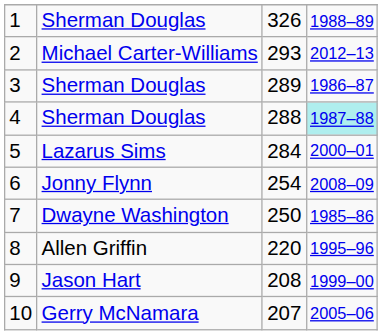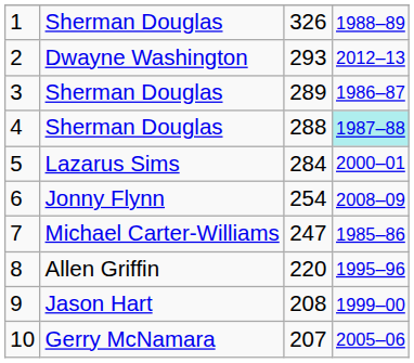 <table class="wikitable">
 <tr>
 </tr>
 <tr>
 <td>1</td>
 <td><a href='#'>Sherman Douglas</a></td>
 <td>326</td>
 <td style="font-size:80%;"><a href='#'>1988–89</a></td>
 </tr>
 <tr>
 <td>2</td>
-<td><a href='#'>Michael Carter-Williams</a></td>
+<td><a href='#'>Dwayne Washington</a></td>
 <td>293</td>
 <td style="font-size:80%;"><a href='#'>2012–13</a></td>
 </tr>
 <tr>
 <td>3</td>
 <td><a href='#'>Sherman Douglas</a></td>
 <td>289</td>
 <td style="font-size:80%;"><a href='#'>1986–87</a></td>
 </tr>
 <tr>
 <td>4</td>
 <td><a href='#'>Sherman Douglas</a></td>
 <td>288</td>
 <td style="background: paleturquoise; font-size:80%;"><a href='#'>1987–88</a></td>
 </tr>
 <tr>
 <td>5</td>
 <td><a href='#'>Lazarus Sims</a></td>
 <td>284</td>
 <td style="font-size:80%;"><a href='#'>2000–01</a></td>
 </tr>
 <tr>
 <td>6</td>
 <td><a href='#'>Jonny Flynn</a></td>
 <td>254</td>
 <td style="font-size:80%;"><a href='#'>2008–09</a></td>
 </tr>
 <tr>
 <td>7</td>
-<td><a href='#'>Dwayne Washington</a></td>
-<td>250</td>
+<td><a href='#'>Michael Carter-Williams</a></td>
+<td>247</td>
 <td style="font-size:80%;"><a href='#'>1985–86</a></td>
 </tr>
 <tr>
 <td>8</td>
 <td>Allen Griffin</td>
 <td>220</td>
 <td style="font-size:80%;"><a href='#'>1995–96</a></td>
 </tr>
 <tr>
 <td>9</td>
 <td><a href='#'>Jason Hart</a></td>
 <td>208</td>
 <td style="font-size:80%;"><a href='#'>1999–00</a></td>
 </tr>
 <tr>
 <td>10</td>
 <td><a href='#'>Gerry McNamara</a></td>
 <td>207</td>
 <td style="font-size:80%;"><a href='#'>2005–06</a></td>
 </tr>
 </table>
